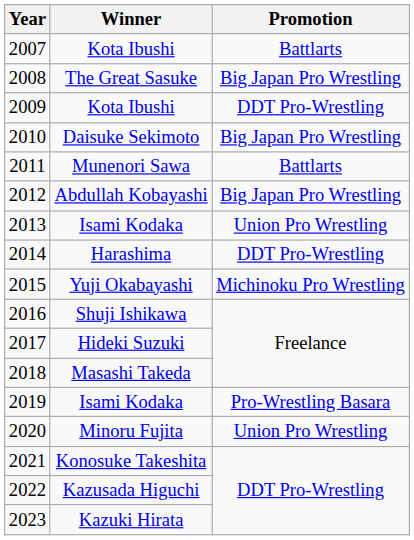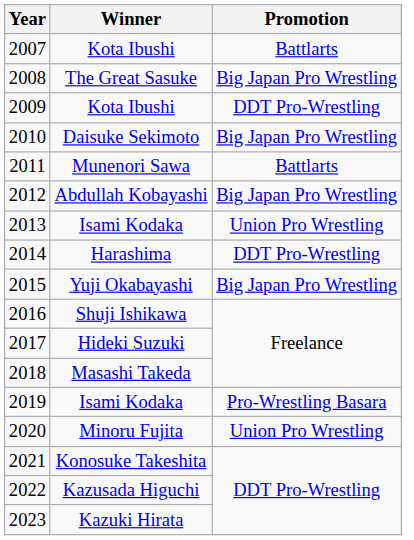 <table class="wikitable sortable" style="text-align: center">
 <tr>
 <th>Year</th>
 <th>Winner</th>
 <th>Promotion</th>
 </tr>
 <tr>
 <td>2007</td>
 <td><a href='#'>Kota Ibushi</a></td>
 <td><a href='#'>Battlarts</a></td>
 </tr>
 <tr>
 <td>2008</td>
 <td><a href='#'>The Great Sasuke</a></td>
 <td><a href='#'>Big Japan Pro Wrestling</a></td>
 </tr>
 <tr>
 <td>2009</td>
 <td><a href='#'>Kota Ibushi</a></td>
 <td><a href='#'>DDT Pro-Wrestling</a></td>
 </tr>
 <tr>
 <td>2010</td>
 <td><a href='#'>Daisuke Sekimoto</a></td>
 <td><a href='#'>Big Japan Pro Wrestling</a></td>
 </tr>
 <tr>
 <td>2011</td>
 <td><a href='#'>Munenori Sawa</a></td>
 <td><a href='#'>Battlarts</a></td>
 </tr>
 <tr>
 <td>2012</td>
 <td><a href='#'>Abdullah Kobayashi</a></td>
 <td><a href='#'>Big Japan Pro Wrestling</a></td>
 </tr>
 <tr>
 <td>2013</td>
 <td><a href='#'>Isami Kodaka</a></td>
 <td><a href='#'>Union Pro Wrestling</a></td>
 </tr>
 <tr>
 <td>2014</td>
 <td><a href='#'>Harashima</a></td>
 <td><a href='#'>DDT Pro-Wrestling</a></td>
 </tr>
 <tr>
 <td>2015</td>
 <td><a href='#'>Yuji Okabayashi</a></td>
-<td><a href='#'>Michinoku Pro Wrestling</a></td>
+<td><a href='#'>Big Japan Pro Wrestling</a></td>
 </tr>
 <tr>
 <td>2016</td>
 <td><a href='#'>Shuji Ishikawa</a></td>
 <td rowspan=3>Freelance</td>
 </tr>
 <tr>
 <td>2017</td>
 <td><a href='#'>Hideki Suzuki</a></td>
 </tr>
 <tr>
 <td>2018</td>
 <td><a href='#'>Masashi Takeda</a></td>
 </tr>
 <tr>
 <td>2019</td>
 <td><a href='#'>Isami Kodaka</a></td>
 <td><a href='#'>Pro-Wrestling Basara</a></td>
 </tr>
 <tr>
 <td>2020</td>
 <td><a href='#'>Minoru Fujita</a></td>
 <td><a href='#'>Union Pro Wrestling</a></td>
 </tr>
 <tr>
 <td>2021</td>
 <td><a href='#'>Konosuke Takeshita</a></td>
 <td rowspan=3><a href='#'>DDT Pro-Wrestling</a></td>
 </tr>
 <tr>
 <td>2022</td>
 <td><a href='#'>Kazusada Higuchi</a></td>
 </tr>
 <tr>
 <td>2023</td>
 <td><a href='#'>Kazuki Hirata</a></td>
 </tr>
 </table>
